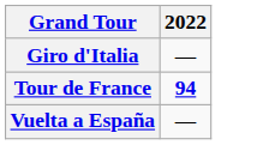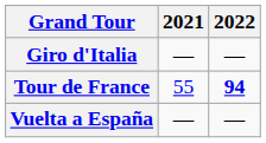 <table class="wikitable plainrowheaders">
 <tr>
 <th scope="col"><a href='#'>Grand Tour</a></th>
+<th scope="col">2021</th>
 <th scope="col">2022</th>
 </tr>
 <tr style="text-align:center;">
 <th scope="row"> <a href='#'>Giro d'Italia</a></th>
 <td>—</td>
+<td>—</td>
 </tr>
 <tr style="text-align:center;">
 <th scope="row"> <a href='#'>Tour de France</a></th>
+<td><a href='#'>55</a></td>
 <td><strong><a href='#'>94</a></strong></td>
 </tr>
 <tr style="text-align:center;">
 <th scope="row"> <a href='#'>Vuelta a España</a></th>
 <td>—</td>
+<td>—</td>
 </tr>
 </table>
